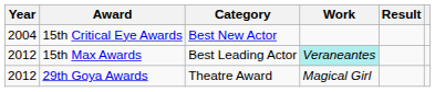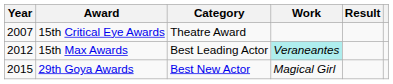 <table class="wikitable sortable plainrowheaders">
 <tr>
 <th>Year</th>
 <th>Award</th>
 <th>Category</th>
 <th>Work</th>
 <th>Result</th>
 <th scope="col" class="unsortable"></th>
 </tr>
 <tr>
-<td align = "center">2004</td>
+<td align = "center">2007</td>
 <td>15th <a href='#'>Critical Eye Awards</a></td>
-<td><a href='#'>Best New Actor</a></td>
+<td>Theatre Award</td>
 <td></td>
 <td></td>
 <td align = "center"></td>
 </tr>
 <tr>
 <td align = "center">2012</td>
 <td>15th <a href='#'>Max Awards</a></td>
 <td>Best Leading Actor</td>
 <td style="background: paleturquoise;"><em>Veraneantes</em></td>
 <td></td>
 <td align = "center"></td>
 </tr>
 <tr>
-<td align = "center">2012</td>
+<td align = "center">2015</td>
 <td><a href='#'>29th Goya Awards</a></td>
-<td>Theatre Award</td>
+<td><a href='#'>Best New Actor</a></td>
 <td><em>Magical Girl</em></td>
 <td></td>
 <td align = "center"></td>
 </tr>
 </table>
